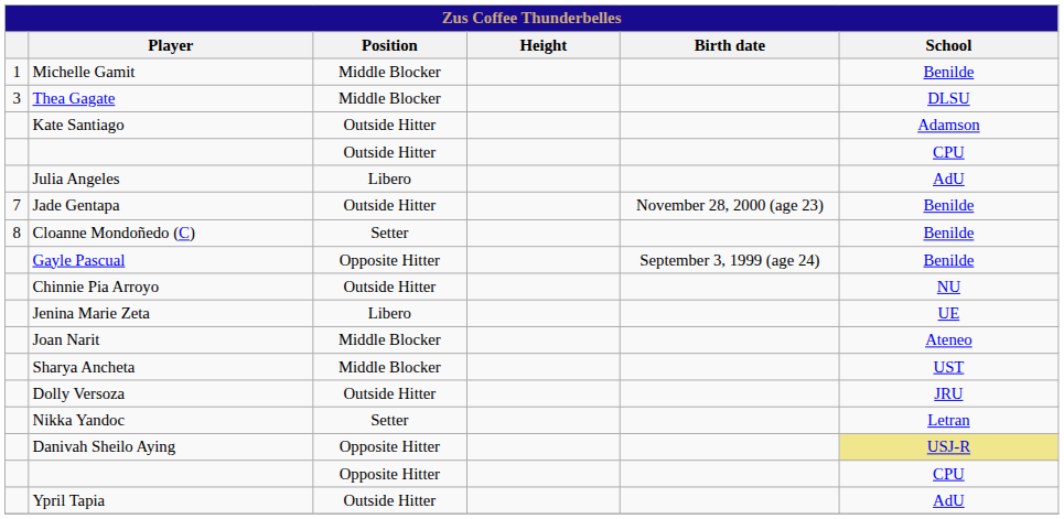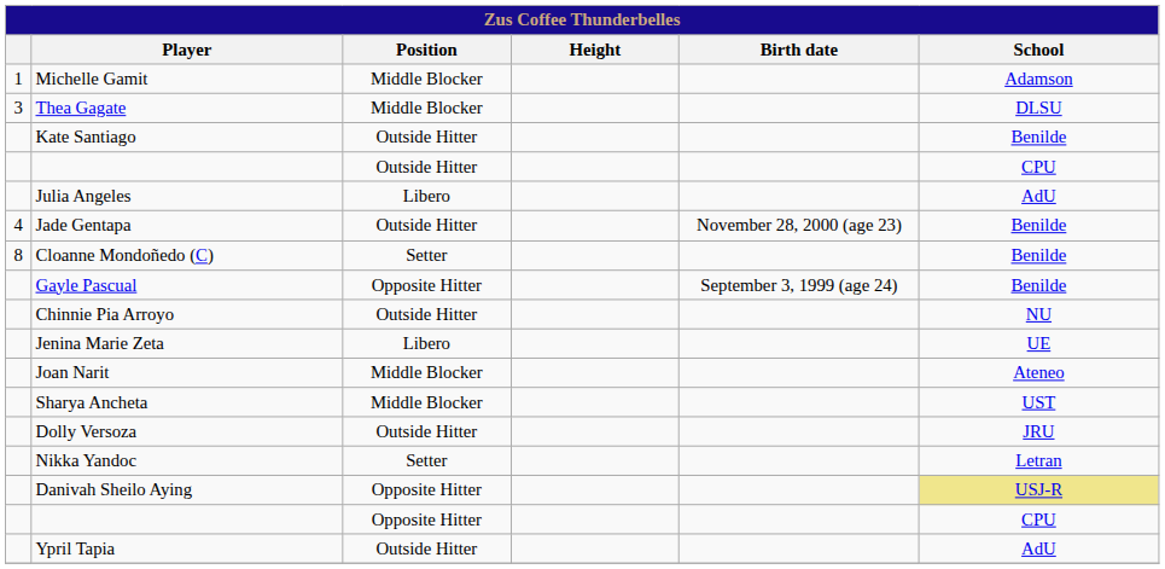 <table class="wikitable sortable" style="font-size:95%; text-align:left;">
 <tr>
 <th colspan="6" style= "background: #180B8E; color:#CCA97E; text-align: center"><strong>Zus Coffee Thunderbelles</strong></th>
 </tr>
 <tr style="background:#FFFFFF;">
 <th style= "align=center; width:1em;"></th>
 <th style= "align=center;width:17em;">Player</th>
 <th style= "align=center; width:9em;">Position</th>
 <th style= "align=center; width:9em;">Height</th>
 <th style= "align=center; width:13em;">Birth date</th>
 <th style= "align=center; width:13em;">School</th>
 </tr>
 <tr align=center>
 <td>1</td>
 <td align=left> Michelle Gamit</td>
 <td>Middle Blocker</td>
 <td></td>
 <td align=right></td>
-<td><a href='#'>Benilde</a></td>
+<td><a href='#'>Adamson</a></td>
 </tr>
 <tr align=center>
 <td>3</td>
 <td align=left> <a href='#'>Thea Gagate</a></td>
 <td>Middle Blocker</td>
 <td></td>
 <td align=right></td>
 <td><a href='#'>DLSU</a></td>
 </tr>
 <tr align=center>
 <td></td>
 <td align=left> Kate Santiago</td>
 <td>Outside Hitter</td>
 <td></td>
 <td align=right></td>
-<td><a href='#'>Adamson</a></td>
+<td><a href='#'>Benilde</a></td>
 </tr>
 <tr align=center>
 <td></td>
 <td align=left> </td>
 <td>Outside Hitter</td>
 <td></td>
 <td align=right></td>
 <td><a href='#'>CPU</a></td>
 </tr>
 <tr align=center>
 <td></td>
 <td align=left> Julia Angeles</td>
 <td>Libero</td>
 <td></td>
 <td align=right></td>
 <td><a href='#'>AdU</a></td>
 </tr>
 <tr align=center>
-<td>7</td>
+<td>4</td>
 <td align=left> Jade Gentapa</td>
 <td>Outside Hitter</td>
 <td></td>
 <td>November 28, 2000 (age 23)</td>
 <td><a href='#'>Benilde</a></td>
 </tr>
 <tr align=center>
 <td>8</td>
 <td align=left> Cloanne Mondoñedo (<a href='#'>C</a>)</td>
 <td>Setter</td>
 <td></td>
 <td></td>
 <td><a href='#'>Benilde</a></td>
 </tr>
 <tr align=center>
 <td></td>
 <td align=left> <a href='#'>Gayle Pascual</a></td>
 <td>Opposite Hitter</td>
 <td></td>
 <td>September 3, 1999 (age 24)</td>
 <td><a href='#'>Benilde</a></td>
 </tr>
 <tr align=center>
 <td></td>
 <td align="left"> Chinnie Pia Arroyo</td>
 <td>Outside Hitter</td>
 <td></td>
 <td align=right></td>
 <td><a href='#'>NU</a></td>
 </tr>
 <tr align=center>
 <td></td>
 <td align=left> Jenina Marie Zeta</td>
 <td>Libero</td>
 <td></td>
 <td align=right></td>
 <td><a href='#'>UE</a></td>
 </tr>
 <tr align=center>
 <td></td>
 <td align=left> Joan Narit</td>
 <td>Middle Blocker</td>
 <td></td>
 <td></td>
 <td><a href='#'>Ateneo</a></td>
 </tr>
 <tr align=center>
 <td></td>
 <td align=left> Sharya Ancheta</td>
 <td>Middle Blocker</td>
 <td></td>
 <td align=right></td>
 <td><a href='#'>UST</a></td>
 </tr>
 <tr align=center>
 <td></td>
 <td align=left> Dolly Versoza</td>
 <td>Outside Hitter</td>
 <td></td>
 <td align=right></td>
 <td><a href='#'>JRU</a></td>
 </tr>
 <tr align=center>
 <td></td>
 <td align=left> Nikka Yandoc</td>
 <td>Setter</td>
 <td></td>
 <td></td>
 <td><a href='#'>Letran</a></td>
 </tr>
 <tr align=center>
 <td></td>
 <td align="left"> Danivah Sheilo Aying</td>
 <td>Opposite Hitter</td>
 <td></td>
 <td align=right></td>
 <td style="background: khaki;"><a href='#'>USJ-R</a></td>
 </tr>
 <tr align=center>
 <td></td>
 <td align="left"> </td>
 <td>Opposite Hitter</td>
 <td></td>
 <td align=right></td>
 <td><a href='#'>CPU</a></td>
 </tr>
 <tr align=center>
 <td></td>
 <td align=left> Ypril Tapia</td>
 <td>Outside Hitter</td>
 <td></td>
 <td align=right></td>
 <td><a href='#'>AdU</a></td>
 </tr>
 <tr>
 </tr>
 </table>
